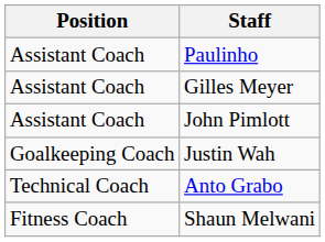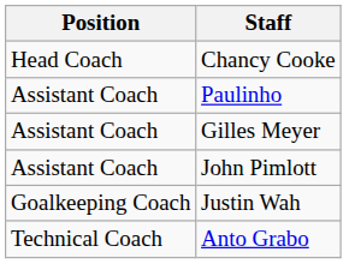 <table class="wikitable">
 <tr>
 <th>Position</th>
 <th>Staff</th>
+</tr>
+<tr>
+<td>Head Coach</td>
+<td> Chancy Cooke</td>
 </tr>
 <tr>
 <td>Assistant Coach</td>
 <td> <a href='#'>Paulinho</a></td>
 </tr>
 <tr>
 <td>Assistant Coach</td>
 <td> Gilles Meyer</td>
 </tr>
 <tr>
 <td>Assistant Coach</td>
 <td> John Pimlott</td>
 </tr>
 <tr>
 <td>Goalkeeping Coach</td>
 <td> Justin Wah</td>
 </tr>
 <tr>
 <td>Technical Coach</td>
 <td> <a href='#'>Anto Grabo</a></td>
 </tr>
-<tr>
-<td>Fitness Coach</td>
-<td> Shaun Melwani</td>
-</tr>
 </table>
